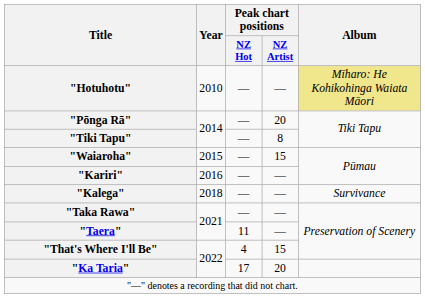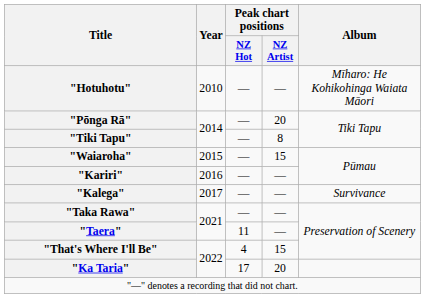 <table class="wikitable plainrowheaders" style="text-align:center;">
 <tr>
 <th scope="col" rowspan="2" style="width:16em;">Title</th>
 <th scope="col" rowspan="2" style="width:1em;">Year</th>
 <th scope="col" colspan="2">Peak chart positions</th>
 <th scope="col" rowspan="2" style="width:10em;">Album</th>
 </tr>
 <tr>
 <th scope="col" style="width:3em;font-size:90%;"><a href='#'>NZ<br>Hot</a><br></th>
 <th scope="col" style="width:3em;font-size:90%;"><a href='#'>NZ<br>Artist</a><br></th>
 </tr>
 <tr>
 <th scope="row">"Hotuhotu"<br></th>
 <td>2010</td>
 <td>—</td>
 <td>—</td>
-<td style="background: khaki;"><em>Mīharo: He Kohikohinga Waiata Māori</em></td>
+<td><em>Mīharo: He Kohikohinga Waiata Māori</em></td>
 </tr>
 <tr>
 <th scope="row">"Pōnga Rā"</th>
 <td rowspan="2">2014</td>
 <td>—</td>
 <td>20</td>
 <td rowspan="2"><em>Tiki Tapu</em></td>
 </tr>
 <tr>
 <th scope="row">"Tiki Tapu"</th>
 <td>—</td>
 <td>8</td>
 </tr>
 <tr>
 <th scope="row">"Waiaroha"<br></th>
 <td>2015</td>
 <td>—</td>
 <td>15</td>
 <td rowspan="2"><em>Pūmau</em></td>
 </tr>
 <tr>
 <th scope="row">"Kariri"<br></th>
 <td>2016</td>
 <td>—</td>
 <td>—</td>
 </tr>
 <tr>
 <th scope="row">"Kalega"<br></th>
-<td>2018</td>
+<td>2017</td>
 <td>—</td>
 <td>—</td>
 <td><em>Survivance</em></td>
 </tr>
 <tr>
 <th scope="row">"Taka Rawa"<br></th>
 <td rowspan="2">2021</td>
 <td>—</td>
 <td>—</td>
 <td rowspan="3"><em>Preservation of Scenery</em></td>
 </tr>
 <tr>
 <th scope="row">"<a href='#'>Taera</a>"</th>
 <td>11</td>
 <td>—</td>
 </tr>
 <tr>
 <th scope="row">"That's Where I'll Be"</th>
 <td rowspan="2">2022</td>
 <td>4</td>
 <td>15</td>
 </tr>
 <tr>
 <th scope="row">"<a href='#'>Ka Taria</a>"<br></th>
 <td>17</td>
 <td>20</td>
 <td></td>
 </tr>
 <tr>
 <td colspan="8" style="font-size:85%;">"—" denotes a recording that did not chart.</td>
 </tr>
 </table>
